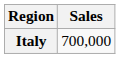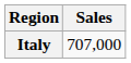 <table class="wikitable sortable plainrowheaders">
 <tr>
 <th scope="col">Region</th>
 <th scope="col">Sales</th>
 </tr>
 <tr>
 <th scope="row">Italy</th>
-<td>700,000</td>
+<td>707,000</td>
 </tr>
 </table>
